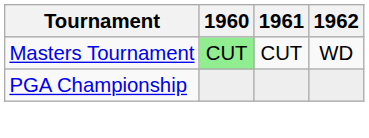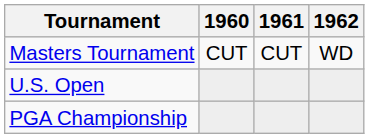 <table class="wikitable" style="font-size:95%;text-align:center;">
 <tr>
 <th>Tournament</th>
 <th>1960</th>
 <th>1961</th>
 <th>1962</th>
 </tr>
 <tr>
 <td align=left><a href='#'>Masters Tournament</a></td>
-<td style="background: lightgreen;">CUT</td>
+<td>CUT</td>
 <td>CUT</td>
 <td>WD</td>
+</tr>
+<tr>
+<td align=left><a href='#'>U.S. Open</a></td>
+<td style="background:#eeeeee;"></td>
+<td style="background:#eeeeee;"></td>
+<td style="background:#eeeeee;"></td>
 </tr>
 <tr>
 <td align=left><a href='#'>PGA Championship</a></td>
 <td style="background:#eeeeee;"></td>
 <td style="background:#eeeeee;"></td>
 <td style="background:#eeeeee;"></td>
 </tr>
 </table>
